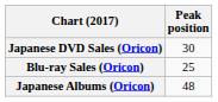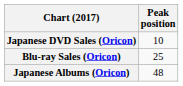 <table class="wikitable plainrowheaders" style="text-align:center">
 <tr>
 <th scope="col">Chart (2017)</th>
 <th scope="col">Peak<br> position</th>
 </tr>
 <tr>
 <th scope="row">Japanese DVD Sales (<a href='#'>Oricon</a>)</th>
-<td>30</td>
+<td>10</td>
 </tr>
 <tr>
 <th scope="row">Blu-ray Sales (<a href='#'>Oricon</a>)</th>
 <td>25</td>
 </tr>
 <tr>
 <th scope="row">Japanese Albums (<a href='#'>Oricon</a>)</th>
 <td>48</td>
 </tr>
 </table>
